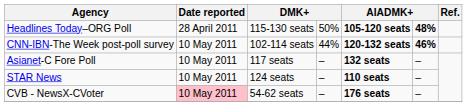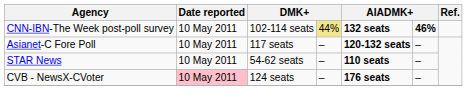 <table class="wikitable">
 <tr>
 <th>Agency</th>
 <th>Date reported</th>
 <th align=center colspan=2 valign=middle>DMK+</th>
 <th align=center colspan=2 valign=middle>AIADMK+</th>
 <th>Ref.</th>
 </tr>
 <tr>
-<td><a href='#'>Headlines Today</a>–ORG Poll</td>
-<td>28 April 2011</td>
-<td>115-130 seats</td>
-<td>50%</td>
-<td><strong>105-120 seats</strong></td>
-<td><strong>48%</strong></td>
-<td></td>
-</tr>
-<tr>
 <td><a href='#'>CNN-IBN</a>-The Week post-poll survey</td>
 <td>10 May 2011</td>
 <td>102-114 seats</td>
-<td>44%</td>
-<td><strong>120-132 seats</strong></td>
+<td style="background: khaki;">44%</td>
+<td><strong>132 seats</strong></td>
 <td><strong>46%</strong></td>
 <td></td>
 </tr>
 <tr>
 <td><a href='#'>Asianet</a>-C Fore Poll</td>
 <td>10 May 2011</td>
 <td>117 seats</td>
 <td>–</td>
-<td><strong>132 seats</strong></td>
+<td><strong>120-132 seats</strong></td>
 <td>–</td>
 <td rowspan=3></td>
 </tr>
 <tr>
 <td><a href='#'>STAR News</a></td>
 <td>10 May 2011</td>
-<td>124 seats</td>
+<td>54-62 seats</td>
 <td>–</td>
 <td><strong>110 seats</strong></td>
 <td>–</td>
 </tr>
 <tr>
 <td>CVB - NewsX-CVoter</td>
 <td style="background: pink;">10 May 2011</td>
-<td>54-62 seats</td>
+<td>124 seats</td>
 <td>–</td>
 <td><strong>176 seats</strong></td>
 <td>–</td>
 </tr>
 <tr>
 </tr>
 </table>
